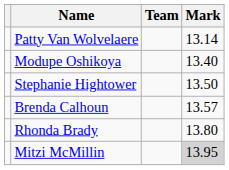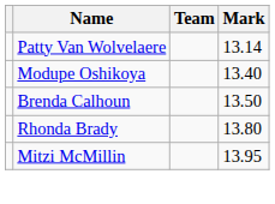 <table class=wikitable>
 <tr>
 <th></th>
 <th>Name</th>
 <th>Team</th>
 <th>Mark</th>
 </tr>
 <tr>
 <td></td>
 <td><a href='#'>Patty Van Wolvelaere</a></td>
 <td></td>
 <td>13.14 </td>
 </tr>
 <tr>
 <td></td>
 <td><a href='#'>Modupe Oshikoya</a></td>
 <td></td>
 <td>13.40</td>
 </tr>
 <tr>
 <td></td>
-<td><a href='#'>Stephanie Hightower</a></td>
+<td><a href='#'>Brenda Calhoun</a></td>
 <td></td>
 <td>13.50</td>
-</tr>
-<tr>
-<td></td>
-<td><a href='#'>Brenda Calhoun</a></td>
-<td></td>
-<td>13.57</td>
 </tr>
 <tr>
 <td></td>
 <td><a href='#'>Rhonda Brady</a></td>
 <td></td>
 <td>13.80</td>
 </tr>
 <tr>
 <td></td>
 <td><a href='#'>Mitzi McMillin</a></td>
 <td></td>
-<td style="background: lightgrey;">13.95</td>
+<td>13.95</td>
 </tr>
 </table>
